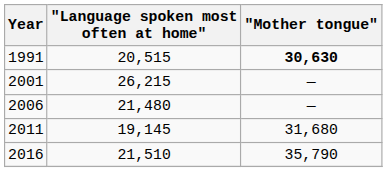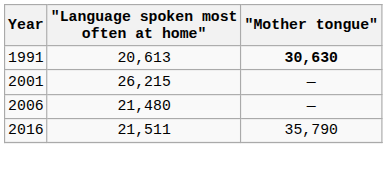 <table class="wikitable floatright" style="text-align: center">
 <tr>
 <th>Year</th>
 <th>"Language spoken most<br>often at home"</th>
 <th>"Mother tongue"</th>
 </tr>
 <tr>
 <td>1991</td>
-<td>20,515</td>
+<td>20,613</td>
 <td><strong>30,630</strong></td>
 </tr>
 <tr>
 <td>2001</td>
 <td>26,215</td>
 <td>—</td>
 </tr>
 <tr>
 <td>2006</td>
 <td>21,480</td>
 <td>—</td>
 </tr>
 <tr>
-<td>2011</td>
-<td>19,145</td>
-<td>31,680</td>
-</tr>
-<tr>
 <td>2016</td>
-<td>21,510</td>
+<td>21,511</td>
 <td>35,790</td>
 </tr>
 <tr>
 </tr>
 </table>
